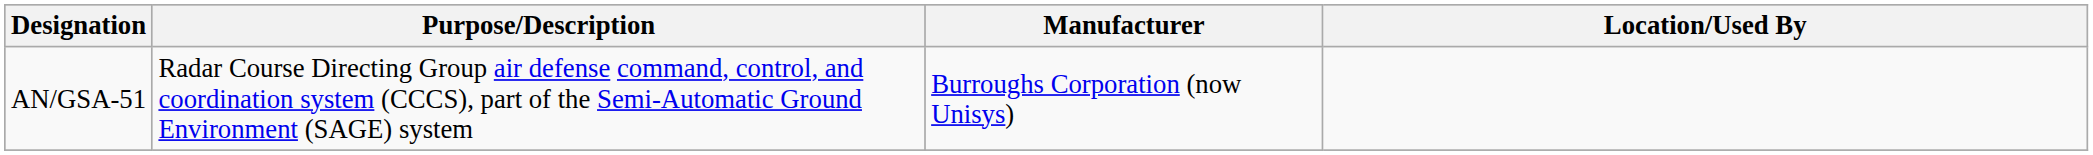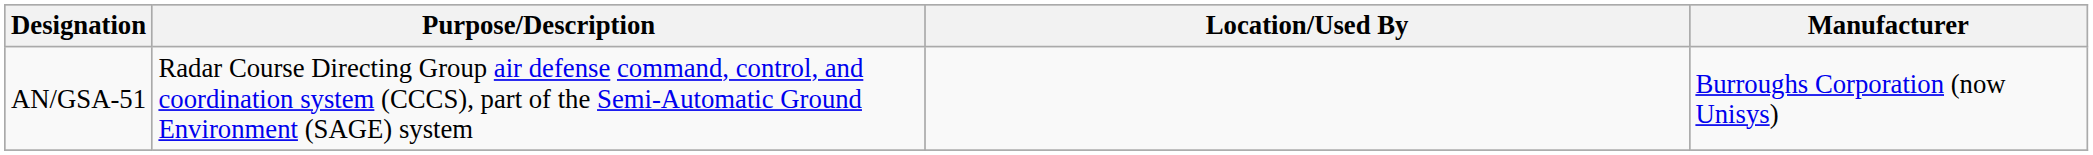 <table class="wikitable sortable">
 <tr>
 <th scope="col">Designation</th>
 <th scope="col" style="width: 500px;">Purpose/Description</th>
+<th scope="col" style="width: 500px;">Location/Used By</th>
 <th scope="col" style="width: 250px;">Manufacturer</th>
-<th scope="col" style="width: 500px;">Location/Used By</th>
 </tr>
 <tr>
 <td>AN/GSA-51</td>
 <td>Radar Course Directing Group <a href='#'>air defense</a> <a href='#'>command, control, and coordination system</a> (CCCS), part of the <a href='#'>Semi-Automatic Ground Environment</a> (SAGE) system</td>
+<td></td>
 <td><a href='#'>Burroughs Corporation</a> (now <a href='#'>Unisys</a>)</td>
-<td></td>
 </tr>
 </table>
